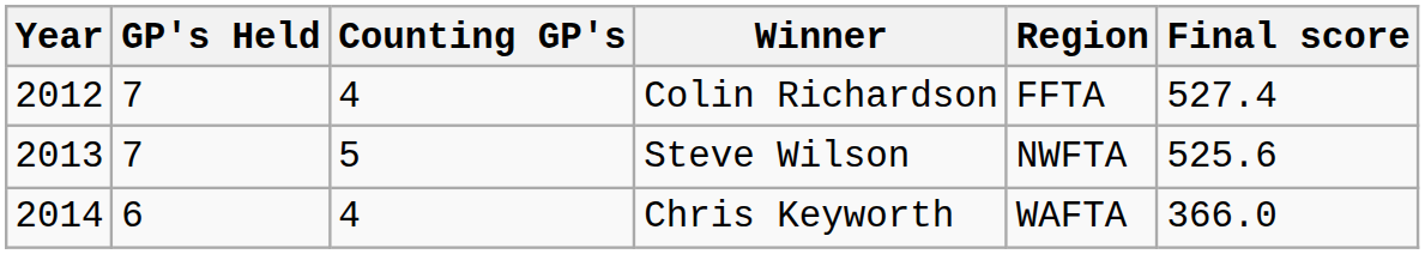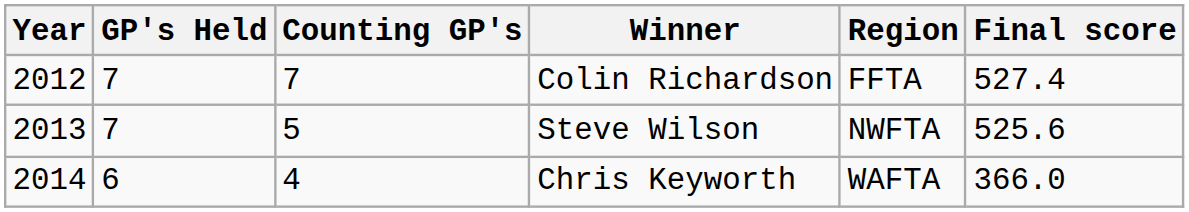 <table class="wikitable sortable">
 <tr>
 <th>Year</th>
 <th>GP's Held</th>
 <th>Counting GP's</th>
 <th>Winner</th>
 <th>Region</th>
 <th>Final score</th>
 </tr>
 <tr>
 <td>2012</td>
 <td>7</td>
-<td>4</td>
+<td>7</td>
 <td>Colin Richardson</td>
 <td>FFTA</td>
 <td>527.4</td>
 </tr>
 <tr>
 <td>2013</td>
 <td>7</td>
 <td>5</td>
 <td>Steve Wilson</td>
 <td>NWFTA</td>
 <td>525.6</td>
 </tr>
 <tr>
 <td>2014</td>
 <td>6</td>
 <td>4</td>
 <td>Chris Keyworth</td>
 <td>WAFTA</td>
 <td>366.0</td>
 </tr>
 </table>
